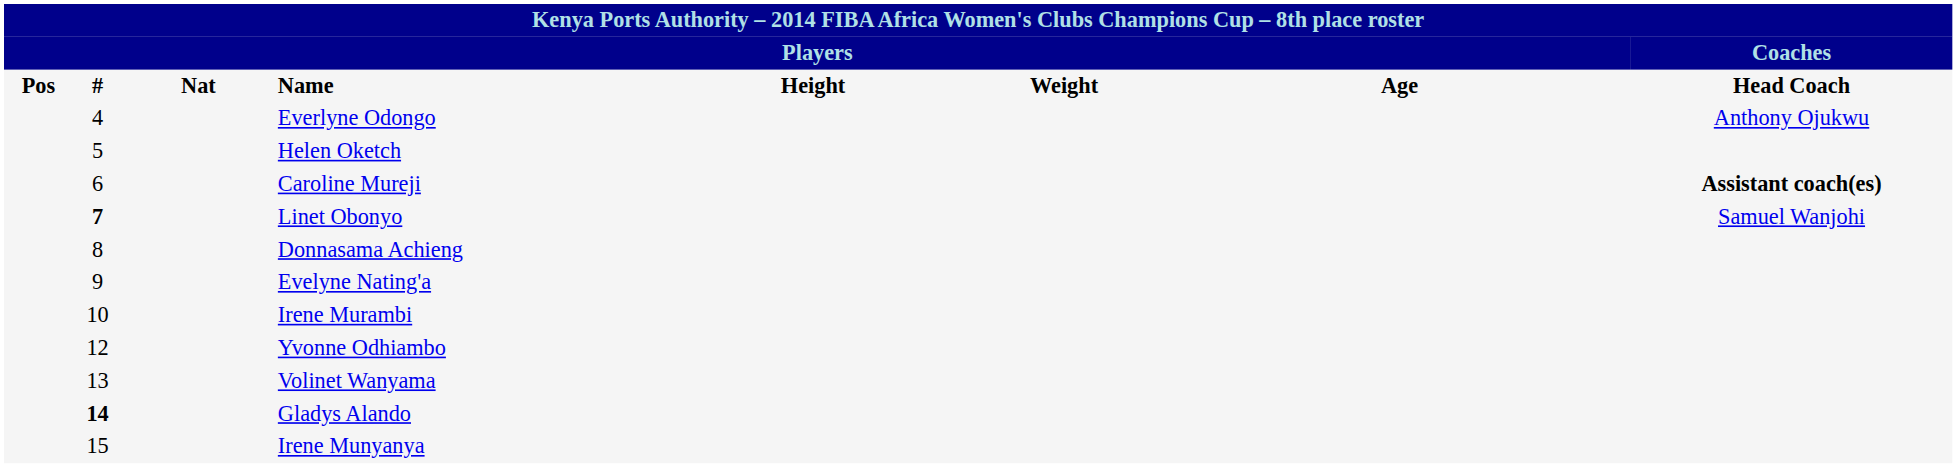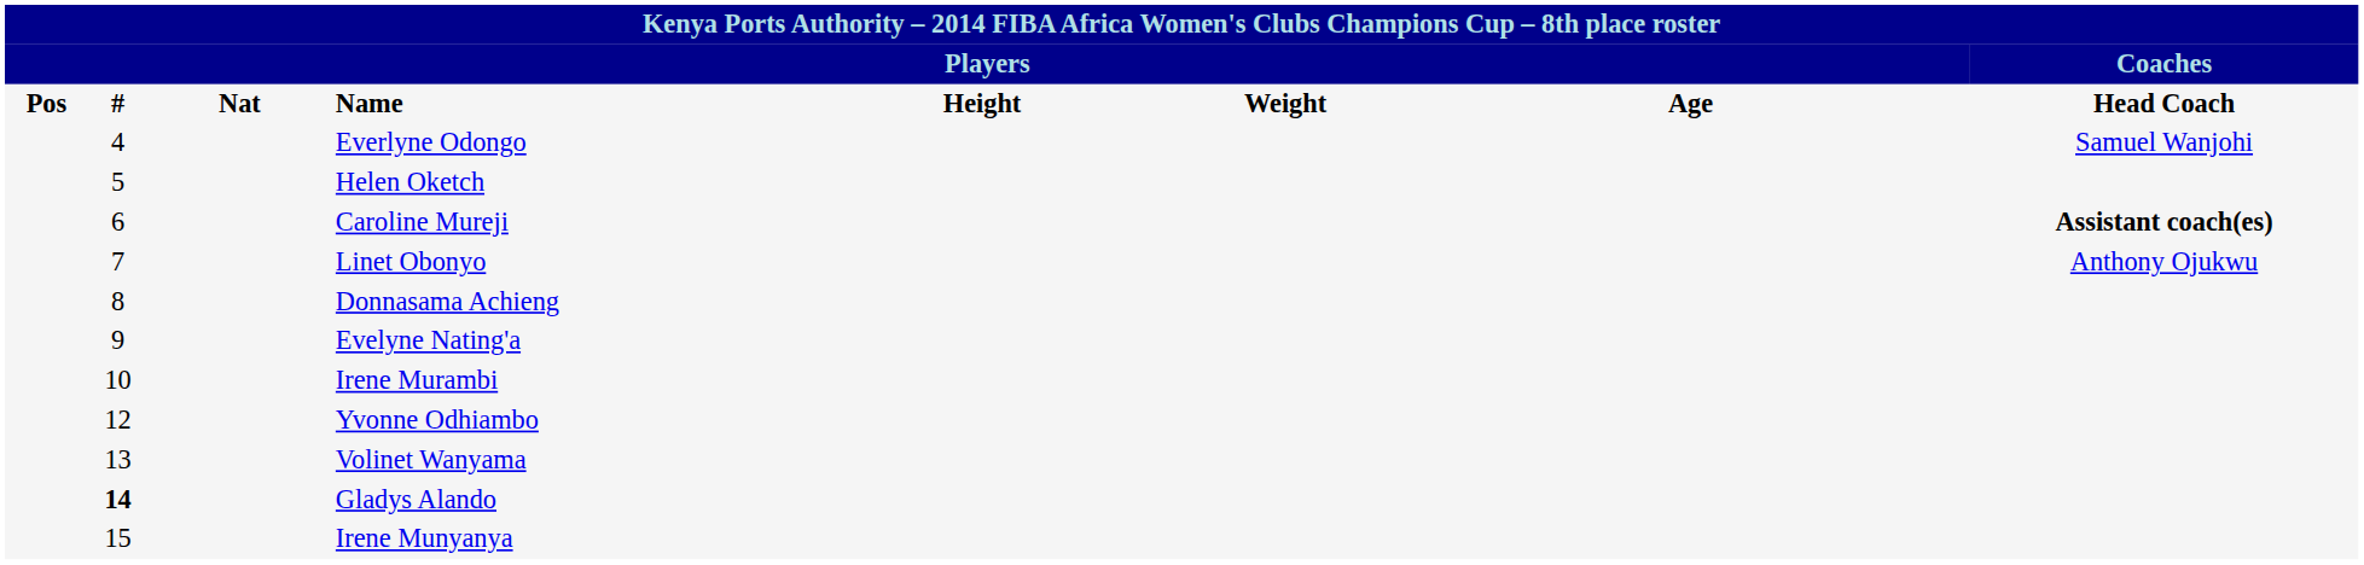 <table border=0 cellpadding=2 cellspacing=0  |- bgcolor=#f5f5f5 style="text-align:center; font-size:85%;" width=75%>
 <tr>
 <td colspan="8" style="background: #00008b; color: #b0e0e6"><strong>Kenya Ports Authority – 2014 FIBA Africa Women's Clubs Champions Cup – 8th place roster</strong></td>
 </tr>
 <tr>
 <td colspan="7" style="background: #00008b; color: #b0e0e6"><strong>Players</strong></td>
 <td style="background: #00008b; color: #b0e0e6"><strong>Coaches</strong></td>
 </tr>
 <tr style="background=#f5f5f5; color: black">
 <th width=5px>Pos</th>
 <th width=5px>#</th>
 <th width=50px>Nat</th>
 <th width=135px align=left>Name</th>
 <th width=100px>Height</th>
 <th width=70px>Weight</th>
 <th width=160px>Age</th>
 <th width=110px>Head Coach</th>
 </tr>
 <tr>
 <td></td>
 <td>4</td>
 <td></td>
 <td align=left><a href='#'>Everlyne Odongo</a></td>
 <td></td>
 <td></td>
 <td><span></span></td>
-<td> <a href='#'>Anthony Ojukwu</a></td>
+<td> <a href='#'>Samuel Wanjohi</a></td>
 </tr>
 <tr>
 <td></td>
 <td>5</td>
 <td></td>
 <td align=left><a href='#'>Helen Oketch</a></td>
 <td></td>
 <td></td>
 <td><span></span></td>
 </tr>
 <tr>
 <td></td>
 <td>6</td>
 <td></td>
 <td align=left><a href='#'>Caroline Mureji</a></td>
 <td></td>
 <td></td>
 <td><span></span></td>
 <td><strong>Assistant coach(es)</strong></td>
 </tr>
 <tr>
 <td></td>
-<td><strong>7</strong></td>
+<td>7</td>
 <td></td>
 <td align=left><a href='#'>Linet Obonyo</a></td>
 <td></td>
 <td></td>
 <td><span></span></td>
-<td> <a href='#'>Samuel Wanjohi</a></td>
+<td> <a href='#'>Anthony Ojukwu</a></td>
 </tr>
 <tr>
 <td></td>
 <td>8</td>
 <td></td>
 <td align=left><a href='#'>Donnasama Achieng</a></td>
 <td></td>
 <td></td>
 <td><span></span></td>
 <td></td>
 </tr>
 <tr>
 <td></td>
 <td>9</td>
 <td></td>
 <td align=left><a href='#'>Evelyne Nating'a</a></td>
 <td></td>
 <td></td>
 <td><span></span></td>
 </tr>
 <tr>
 <td></td>
 <td>10</td>
 <td></td>
 <td align=left><a href='#'>Irene Murambi</a></td>
 <td></td>
 <td></td>
 <td><span></span></td>
 </tr>
 <tr>
 <td></td>
 <td>12</td>
 <td></td>
 <td align=left><a href='#'>Yvonne Odhiambo</a></td>
 <td></td>
 <td></td>
 <td><span></span></td>
 </tr>
 <tr>
 <td></td>
 <td>13</td>
 <td></td>
 <td align=left><a href='#'>Volinet Wanyama</a></td>
 <td></td>
 <td></td>
 <td><span></span></td>
 </tr>
 <tr>
 <td></td>
 <td><strong>14</strong></td>
 <td></td>
 <td align=left><a href='#'>Gladys Alando</a></td>
 <td></td>
 <td></td>
 <td><span></span></td>
 </tr>
 <tr>
 <td></td>
 <td>15</td>
 <td></td>
 <td align=left><a href='#'>Irene Munyanya</a></td>
 <td></td>
 <td></td>
 <td><span></span></td>
 </tr>
 </table>
